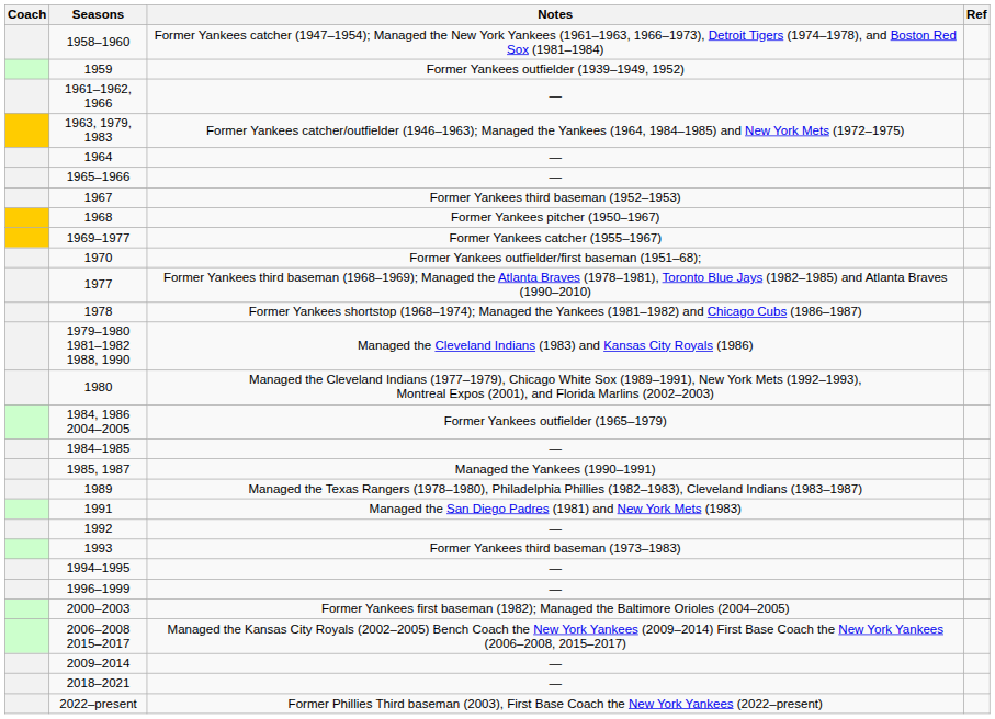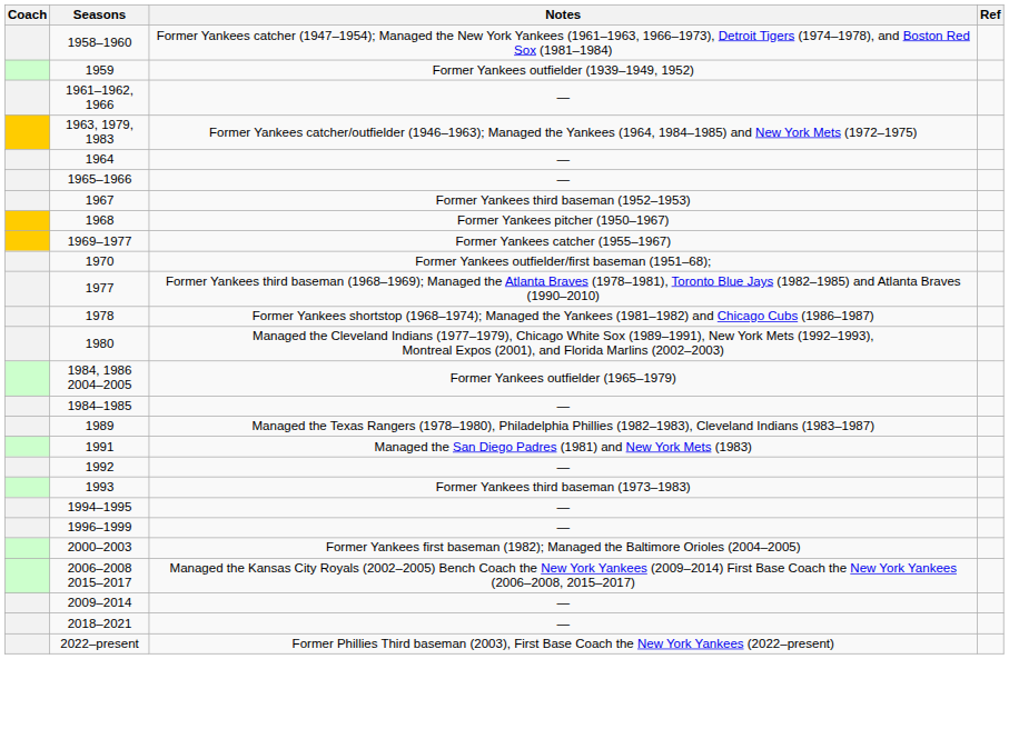 <table class="wikitable sortable plainrowheaders" style="text-align:center;">
 <tr>
 <th scope="col">Coach</th>
 <th scope="col">Seasons</th>
 <th scope="col" class="unsortable">Notes</th>
 <th scope="col" class="unsortable">Ref</th>
 </tr>
 <tr>
 <th scope="row"></th>
 <td>1958–1960</td>
 <td>Former Yankees catcher (1947–1954); Managed the New York Yankees (1961–1963, 1966–1973), <a href='#'>Detroit Tigers</a> (1974–1978), and <a href='#'>Boston Red Sox</a> (1981–1984)</td>
 <td></td>
 </tr>
 <tr>
 <th scope="row" style="background-color:#ccffcc"></th>
 <td>1959</td>
 <td>Former Yankees outfielder (1939–1949, 1952)</td>
 <td></td>
 </tr>
 <tr>
 <th scope="row"></th>
 <td>1961–1962, 1966</td>
 <td>—</td>
 <td></td>
 </tr>
 <tr>
 <th scope="row" style="background-color:#ffcc00"></th>
 <td>1963, 1979, 1983</td>
 <td>Former Yankees catcher/outfielder (1946–1963); Managed the Yankees (1964, 1984–1985) and <a href='#'>New York Mets</a> (1972–1975)</td>
 <td></td>
 </tr>
 <tr>
 <th scope="row"></th>
 <td>1964</td>
 <td>—</td>
 <td></td>
 </tr>
 <tr>
 <th scope="row"></th>
 <td>1965–1966</td>
 <td>—</td>
 <td></td>
 </tr>
 <tr>
 <th scope="row"></th>
 <td>1967</td>
 <td>Former Yankees third baseman (1952–1953)</td>
 <td></td>
 </tr>
 <tr>
 <th scope="row" style="background-color:#ffcc00"></th>
 <td>1968</td>
 <td>Former Yankees pitcher (1950–1967)</td>
 <td></td>
 </tr>
 <tr>
 <th scope="row" style="background-color:#ffcc00"></th>
 <td>1969–1977</td>
 <td>Former Yankees catcher (1955–1967)</td>
 <td></td>
 </tr>
 <tr>
 <th scope="row"></th>
 <td>1970</td>
 <td>Former Yankees outfielder/first baseman (1951–68);</td>
 <td></td>
 </tr>
 <tr>
 <th scope="row"></th>
 <td>1977</td>
 <td>Former Yankees third baseman (1968–1969); Managed the <a href='#'>Atlanta Braves</a> (1978–1981), <a href='#'>Toronto Blue Jays</a> (1982–1985) and Atlanta Braves (1990–2010)</td>
 <td></td>
 </tr>
 <tr>
 <th scope="row"></th>
 <td>1978</td>
 <td>Former Yankees shortstop (1968–1974);  Managed the Yankees (1981–1982) and <a href='#'>Chicago Cubs</a> (1986–1987)</td>
 <td></td>
 </tr>
 <tr>
 <th scope="row"></th>
-<td>1979–1980<br>1981–1982<br>1988, 1990</td>
-<td>Managed the <a href='#'>Cleveland Indians</a> (1983) and <a href='#'>Kansas City Royals</a> (1986)</td>
-<td></td>
-</tr>
-<tr>
-<th scope="row"></th>
 <td>1980</td>
 <td>Managed the Cleveland Indians (1977–1979), Chicago White Sox (1989–1991), New York Mets (1992–1993),<br>Montreal Expos (2001), and Florida Marlins (2002–2003)</td>
 <td></td>
 </tr>
 <tr>
 <th scope="row" style="background-color:#ccffcc"></th>
 <td>1984, 1986<br>2004–2005</td>
 <td>Former Yankees outfielder (1965–1979)</td>
 <td></td>
 </tr>
 <tr>
 <th scope="row"></th>
 <td>1984–1985</td>
 <td>—</td>
-<td></td>
-</tr>
-<tr>
-<th scope="row"></th>
-<td>1985, 1987</td>
-<td>Managed the Yankees (1990–1991)</td>
 <td></td>
 </tr>
 <tr>
 <th scope="row"></th>
 <td>1989</td>
 <td>Managed the Texas Rangers (1978–1980), Philadelphia Phillies (1982–1983), Cleveland Indians (1983–1987)</td>
 <td></td>
 </tr>
 <tr>
 <th scope="row" style="background-color:#ccffcc"></th>
 <td>1991</td>
 <td>Managed the <a href='#'>San Diego Padres</a> (1981) and <a href='#'>New York Mets</a> (1983)</td>
 <td></td>
 </tr>
 <tr>
 <th scope="row"></th>
 <td>1992</td>
 <td>—</td>
 <td></td>
 </tr>
 <tr>
 <th scope="row" style="background-color:#ccffcc"></th>
 <td>1993</td>
 <td>Former Yankees third baseman (1973–1983)</td>
 <td></td>
 </tr>
 <tr>
 <th scope="row"></th>
 <td>1994–1995</td>
 <td>—</td>
 <td></td>
 </tr>
 <tr>
 <th scope="row"></th>
 <td>1996–1999</td>
 <td>—</td>
 <td></td>
 </tr>
 <tr>
 <th scope="row" style="background-color:#ccffcc"></th>
 <td>2000–2003</td>
 <td>Former Yankees first baseman (1982); Managed the Baltimore Orioles (2004–2005)</td>
 <td></td>
 </tr>
 <tr>
 <th scope="row" style="background-color:#ccffcc"></th>
 <td>2006–2008<br>2015–2017</td>
 <td>Managed the Kansas City Royals (2002–2005) Bench Coach the <a href='#'>New York Yankees</a> (2009–2014) First Base Coach the <a href='#'>New York Yankees</a> (2006–2008, 2015–2017)</td>
 <td></td>
 </tr>
 <tr>
 <th scope="row"></th>
 <td>2009–2014</td>
 <td>—</td>
 <td></td>
 </tr>
 <tr>
 <th scope="row"></th>
 <td>2018–2021</td>
 <td>—</td>
 <td></td>
 </tr>
 <tr>
 <th scope="row"></th>
 <td>2022–present</td>
 <td>Former Phillies Third baseman (2003), First Base Coach the <a href='#'>New York Yankees</a> (2022–present)</td>
 <td></td>
 </tr>
 </table>
